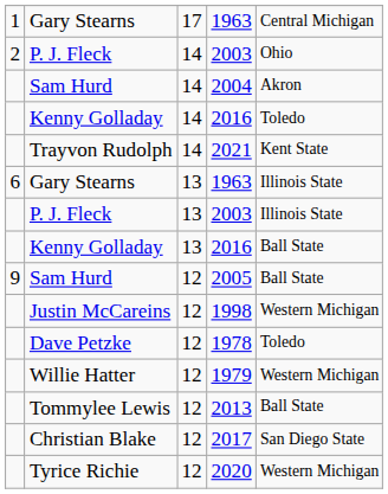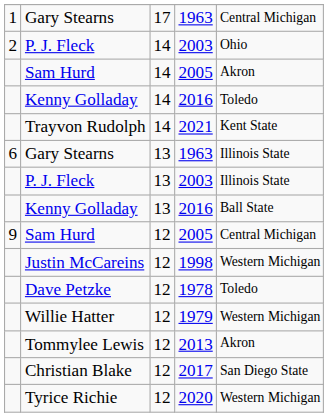 <table class="wikitable">
 <tr>
 </tr>
 <tr>
 <td>1</td>
 <td>Gary Stearns</td>
 <td>17</td>
 <td><a href='#'>1963</a></td>
 <td style="font-size:80%;">Central Michigan</td>
 </tr>
 <tr>
 <td>2</td>
 <td><a href='#'>P. J. Fleck</a></td>
 <td>14</td>
 <td><a href='#'>2003</a></td>
 <td style="font-size:80%;">Ohio</td>
 </tr>
 <tr>
 <td></td>
 <td><a href='#'>Sam Hurd</a></td>
 <td>14</td>
-<td><a href='#'>2004</a></td>
+<td><a href='#'>2005</a></td>
 <td style="font-size:80%;">Akron</td>
 </tr>
 <tr>
 <td></td>
 <td><a href='#'>Kenny Golladay</a></td>
 <td>14</td>
 <td><a href='#'>2016</a></td>
 <td style="font-size:80%;">Toledo</td>
 </tr>
 <tr>
 <td></td>
 <td>Trayvon Rudolph</td>
 <td>14</td>
 <td><a href='#'>2021</a></td>
 <td style="font-size:80%;">Kent State</td>
 </tr>
 <tr>
 <td>6</td>
 <td>Gary Stearns</td>
 <td>13</td>
 <td><a href='#'>1963</a></td>
 <td style="font-size:80%;">Illinois State</td>
 </tr>
 <tr>
 <td></td>
 <td><a href='#'>P. J. Fleck</a></td>
 <td>13</td>
 <td><a href='#'>2003</a></td>
 <td style="font-size:80%;">Illinois State</td>
 </tr>
 <tr>
 <td></td>
 <td><a href='#'>Kenny Golladay</a></td>
 <td>13</td>
 <td><a href='#'>2016</a></td>
 <td style="font-size:80%;">Ball State</td>
 </tr>
 <tr>
 <td>9</td>
 <td><a href='#'>Sam Hurd</a></td>
 <td>12</td>
 <td><a href='#'>2005</a></td>
-<td style="font-size:80%;">Ball State</td>
+<td style="font-size:80%;">Central Michigan</td>
 </tr>
 <tr>
 <td></td>
 <td><a href='#'>Justin McCareins</a></td>
 <td>12</td>
 <td><a href='#'>1998</a></td>
 <td style="font-size:80%;">Western Michigan</td>
 </tr>
 <tr>
 <td></td>
 <td><a href='#'>Dave Petzke</a></td>
 <td>12</td>
 <td><a href='#'>1978</a></td>
 <td style="font-size:80%;">Toledo</td>
 </tr>
 <tr>
 <td></td>
 <td>Willie Hatter</td>
 <td>12</td>
 <td><a href='#'>1979</a></td>
 <td style="font-size:80%;">Western Michigan</td>
 </tr>
 <tr>
 <td></td>
 <td>Tommylee Lewis</td>
 <td>12</td>
 <td><a href='#'>2013</a></td>
-<td style="font-size:80%;">Ball State</td>
+<td style="font-size:80%;">Akron</td>
 </tr>
 <tr>
 <td></td>
 <td>Christian Blake</td>
 <td>12</td>
 <td><a href='#'>2017</a></td>
 <td style="font-size:80%;">San Diego State</td>
 </tr>
 <tr>
 <td></td>
 <td>Tyrice Richie</td>
 <td>12</td>
 <td><a href='#'>2020</a></td>
 <td style="font-size:80%;">Western Michigan</td>
 </tr>
 </table>
